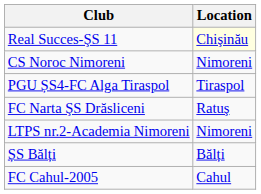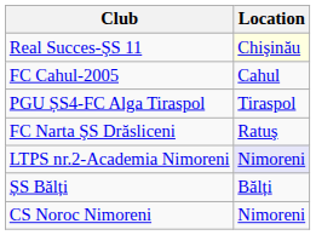 <table class="wikitable sortable">
 <tr>
 <th>Club</th>
 <th>Location</th>
 </tr>
 <tr>
 <td><a href='#'>Real Succes-ŞS 11</a></td>
 <td style="background: lightyellow;"><a href='#'>Chişinău</a></td>
 </tr>
 <tr>
-<td><a href='#'>CS Noroc Nimoreni</a></td>
-<td><a href='#'>Nimoreni</a></td>
+<td><a href='#'>FC Cahul-2005</a></td>
+<td><a href='#'>Cahul</a></td>
 </tr>
 <tr>
 <td><a href='#'>PGU ȘS4-FC Alga Tiraspol</a></td>
 <td><a href='#'>Tiraspol</a></td>
 </tr>
 <tr>
 <td><a href='#'>FC Narta ŞS Drăsliceni</a></td>
 <td><a href='#'>Ratuş</a></td>
 </tr>
 <tr>
 <td><a href='#'>LTPS nr.2-Academia Nimoreni</a></td>
-<td><a href='#'>Nimoreni</a></td>
+<td style="background: lavender;"><a href='#'>Nimoreni</a></td>
 </tr>
 <tr>
 <td><a href='#'>ȘS Bălți</a></td>
 <td><a href='#'>Bălți</a></td>
 </tr>
 <tr>
-<td><a href='#'>FC Cahul-2005</a></td>
-<td><a href='#'>Cahul</a></td>
+<td><a href='#'>CS Noroc Nimoreni</a></td>
+<td><a href='#'>Nimoreni</a></td>
 </tr>
 </table>
